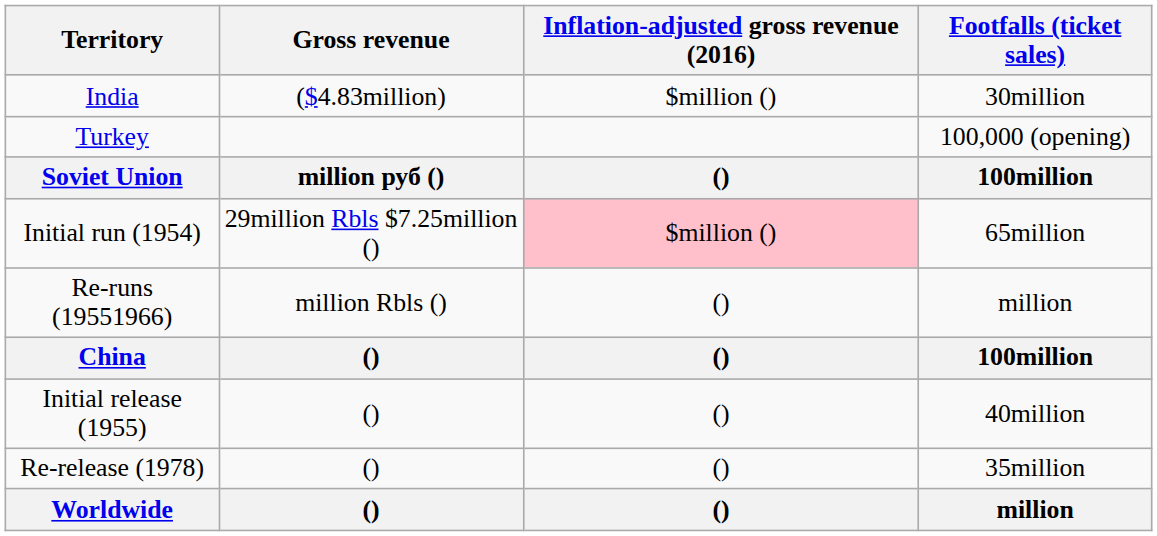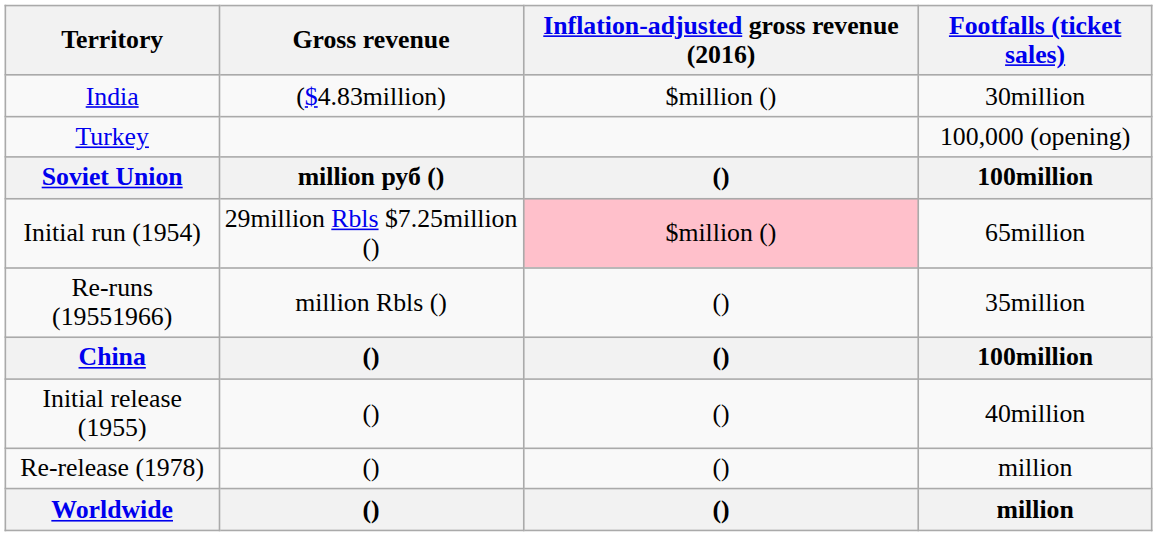 <table class="wikitable" style="float:right; width:45%; text-align:center;">
 <tr>
 <th>Territory</th>
 <th>Gross revenue</th>
 <th><a href='#'>Inflation-adjusted</a> gross revenue (2016)</th>
 <th><a href='#'>Footfalls (ticket sales)</a></th>
 </tr>
 <tr>
 <td><a href='#'>India</a></td>
 <td> (<a href='#'>$</a>4.83million)</td>
 <td>$million (<a href='#'></a>)</td>
 <td>30million</td>
 </tr>
 <tr>
 <td><a href='#'>Turkey</a></td>
 <td></td>
 <td></td>
 <td>100,000 (opening)</td>
 </tr>
 <tr>
 <th><a href='#'>Soviet Union</a></th>
 <th>million руб   ()</th>
 <th> ()</th>
 <th>100million</th>
 </tr>
 <tr>
 <td>Initial run (1954)</td>
 <td>29million <a href='#'>Rbls</a>  $7.25million ()</td>
 <td style="background: pink;">$million ()</td>
 <td>65million</td>
 </tr>
 <tr>
 <td>Re-runs (19551966)</td>
 <td>million Rbls   ()</td>
 <td> ()</td>
-<td>million</td>
+<td>35million</td>
 </tr>
 <tr>
 <th><a href='#'>China</a></th>
 <th>   ()</th>
 <th> ()</th>
 <th>100million</th>
 </tr>
 <tr>
 <td>Initial release (1955)</td>
 <td>   ()</td>
 <td> ()</td>
 <td>40million</td>
 </tr>
 <tr>
 <td>Re-release (1978)</td>
 <td>   ()</td>
 <td> ()</td>
-<td>35million</td>
+<td>million</td>
 </tr>
 <tr>
 <th><a href='#'>Worldwide</a></th>
 <th> ()</th>
 <th> ()</th>
 <th> million</th>
 </tr>
 </table>
